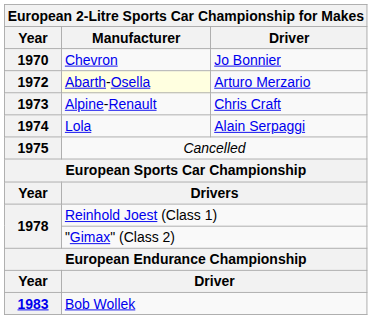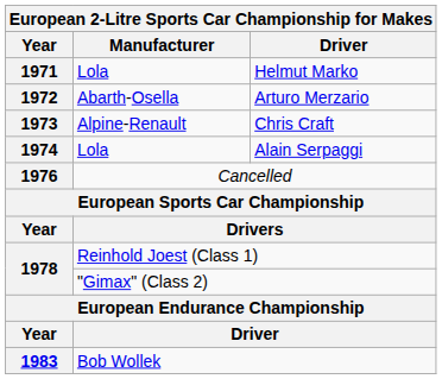 <table class="wikitable" style="font-size: 95%;">
 <tr>
 <th colspan=3>European 2-Litre Sports Car Championship for Makes</th>
 </tr>
 <tr>
 <th>Year</th>
 <th>Manufacturer</th>
 <th>Driver</th>
 </tr>
 <tr>
-<th>1970</th>
-<td> <a href='#'>Chevron</a></td>
-<td> <a href='#'>Jo Bonnier</a></td>
+<th>1971</th>
+<td> <a href='#'>Lola</a></td>
+<td> <a href='#'>Helmut Marko</a></td>
 </tr>
 <tr>
 <th>1972</th>
-<td style="background: lightyellow;"> <a href='#'>Abarth</a>-<a href='#'>Osella</a></td>
+<td> <a href='#'>Abarth</a>-<a href='#'>Osella</a></td>
 <td> <a href='#'>Arturo Merzario</a></td>
 </tr>
 <tr>
 <th>1973</th>
 <td> <a href='#'>Alpine</a>-<a href='#'>Renault</a></td>
 <td> <a href='#'>Chris Craft</a></td>
 </tr>
 <tr>
 <th>1974</th>
 <td> <a href='#'>Lola</a></td>
 <td> <a href='#'>Alain Serpaggi</a></td>
 </tr>
 <tr>
-<th>1975</th>
+<th>1976</th>
 <td colspan=2 align="center"><em>Cancelled</em></td>
 </tr>
 <tr>
 <th colspan=3>European Sports Car Championship</th>
 </tr>
 <tr>
 <th>Year</th>
 <th colspan=2>Drivers</th>
 </tr>
 <tr>
 <th rowspan=2>1978</th>
 <td colspan=2> <a href='#'>Reinhold Joest</a> (Class 1)</td>
 </tr>
 <tr>
 <td colspan=2> "<a href='#'>Gimax</a>" (Class 2)</td>
 </tr>
 <tr>
 <th colspan=3>European Endurance Championship</th>
 </tr>
 <tr>
 <th>Year</th>
 <th colspan=2>Driver</th>
 </tr>
 <tr>
 <th><a href='#'>1983</a></th>
 <td colspan=2> <a href='#'>Bob Wollek</a></td>
 </tr>
 </table>
